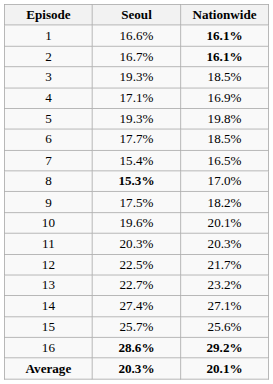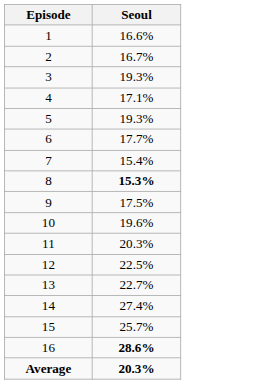 <table class="wikitable">
 <tr>
 <th width=100>Episode</th>
 <th width=100>Seoul</th>
-<th width=100>Nationwide</th>
 </tr>
 <tr align=center>
 <td>1</td>
 <td>16.6%</td>
-<td><span> <strong>16.1%</strong></span></td>
 </tr>
 <tr align=center>
 <td>2</td>
 <td>16.7%</td>
-<td><span> <strong>16.1%</strong></span></td>
 </tr>
 <tr align=center>
 <td>3</td>
 <td>19.3%</td>
-<td>18.5%</td>
 </tr>
 <tr align=center>
 <td>4</td>
 <td>17.1%</td>
-<td>16.9%</td>
 </tr>
 <tr align=center>
 <td>5</td>
 <td>19.3%</td>
-<td>19.8%</td>
 </tr>
 <tr align=center>
 <td>6</td>
 <td>17.7%</td>
-<td>18.5%</td>
 </tr>
 <tr align=center>
 <td>7</td>
 <td>15.4%</td>
-<td>16.5%</td>
 </tr>
 <tr align=center>
 <td>8</td>
 <td><span> <strong>15.3%</strong></span></td>
-<td>17.0%</td>
 </tr>
 <tr align=center>
 <td>9</td>
 <td>17.5%</td>
-<td>18.2%</td>
 </tr>
 <tr align=center>
 <td>10</td>
 <td>19.6%</td>
-<td>20.1%</td>
 </tr>
 <tr align=center>
 <td>11</td>
-<td>20.3%</td>
 <td>20.3%</td>
 </tr>
 <tr align=center>
 <td>12</td>
 <td>22.5%</td>
-<td>21.7%</td>
 </tr>
 <tr align=center>
 <td>13</td>
 <td>22.7%</td>
-<td>23.2%</td>
 </tr>
 <tr align=center>
 <td>14</td>
 <td>27.4%</td>
-<td>27.1%</td>
 </tr>
 <tr align=center>
 <td>15</td>
 <td>25.7%</td>
-<td>25.6%</td>
 </tr>
 <tr align=center>
 <td>16</td>
 <td><span> <strong>28.6%</strong></span></td>
-<td><span> <strong>29.2%</strong></span></td>
 </tr>
 <tr align="center">
 <td><strong>Average</strong></td>
 <td><strong>20.3%</strong></td>
-<td><strong>20.1%</strong></td>
 </tr>
 </table>
